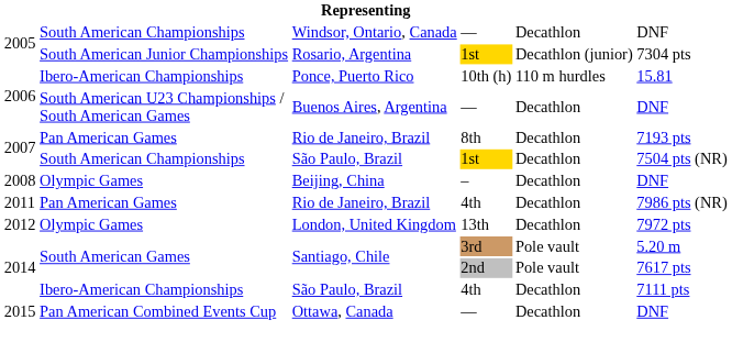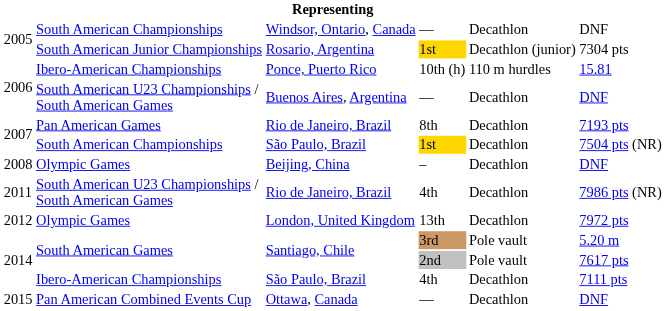 <table>
 <tr>
 <th colspan="6">Representing </th>
 </tr>
 <tr>
 <td rowspan=2>2005</td>
 <td><a href='#'>South American Championships</a></td>
 <td><a href='#'>Windsor, Ontario</a>, <a href='#'>Canada</a></td>
 <td>—</td>
 <td>Decathlon</td>
 <td>DNF</td>
 </tr>
 <tr>
 <td><a href='#'>South American Junior Championships</a></td>
 <td><a href='#'>Rosario, Argentina</a></td>
 <td bgcolor="gold">1st</td>
 <td>Decathlon (junior)</td>
 <td>7304 pts</td>
 </tr>
 <tr>
 <td rowspan=2>2006</td>
 <td><a href='#'>Ibero-American Championships</a></td>
 <td><a href='#'>Ponce, Puerto Rico</a></td>
 <td>10th (h)</td>
 <td>110 m hurdles</td>
 <td><a href='#'>15.81</a></td>
 </tr>
 <tr>
 <td><a href='#'>South American U23 Championships</a> /<br> <a href='#'>South American Games</a></td>
 <td><a href='#'>Buenos Aires</a>, <a href='#'>Argentina</a></td>
 <td>—</td>
 <td>Decathlon</td>
 <td><a href='#'>DNF</a></td>
 </tr>
 <tr>
 <td rowspan=2>2007</td>
 <td><a href='#'>Pan American Games</a></td>
 <td><a href='#'>Rio de Janeiro, Brazil</a></td>
 <td>8th</td>
 <td>Decathlon</td>
 <td><a href='#'>7193 pts</a></td>
 </tr>
 <tr>
 <td><a href='#'>South American Championships</a></td>
 <td><a href='#'>São Paulo, Brazil</a></td>
 <td bgcolor="gold">1st</td>
 <td>Decathlon</td>
 <td><a href='#'>7504 pts</a> (NR)</td>
 </tr>
 <tr>
 <td>2008</td>
 <td><a href='#'>Olympic Games</a></td>
 <td><a href='#'>Beijing, China</a></td>
 <td>–</td>
 <td>Decathlon</td>
 <td><a href='#'>DNF</a></td>
 </tr>
 <tr>
 <td>2011</td>
-<td><a href='#'>Pan American Games</a></td>
+<td><a href='#'>South American U23 Championships</a> /<br> <a href='#'>South American Games</a></td>
 <td><a href='#'>Rio de Janeiro, Brazil</a></td>
 <td>4th</td>
 <td>Decathlon</td>
 <td><a href='#'>7986 pts</a> (NR)</td>
 </tr>
 <tr>
 <td>2012</td>
 <td><a href='#'>Olympic Games</a></td>
 <td><a href='#'>London, United Kingdom</a></td>
 <td>13th</td>
 <td>Decathlon</td>
 <td><a href='#'>7972 pts</a></td>
 </tr>
 <tr>
 <td rowspan=3>2014</td>
 <td rowspan=2><a href='#'>South American Games</a></td>
 <td rowspan=2><a href='#'>Santiago, Chile</a></td>
 <td bgcolor=cc9966>3rd</td>
 <td>Pole vault</td>
 <td><a href='#'>5.20 m</a></td>
 </tr>
 <tr>
 <td bgcolor=silver>2nd</td>
 <td>Pole vault</td>
 <td><a href='#'>7617 pts</a></td>
 </tr>
 <tr>
 <td><a href='#'>Ibero-American Championships</a></td>
 <td><a href='#'>São Paulo, Brazil</a></td>
 <td>4th</td>
 <td>Decathlon</td>
 <td><a href='#'>7111 pts</a></td>
 </tr>
 <tr>
 <td>2015</td>
 <td><a href='#'>Pan American Combined Events Cup</a></td>
 <td><a href='#'>Ottawa</a>, <a href='#'>Canada</a></td>
 <td>—</td>
 <td>Decathlon</td>
 <td><a href='#'>DNF</a></td>
 </tr>
 </table>
